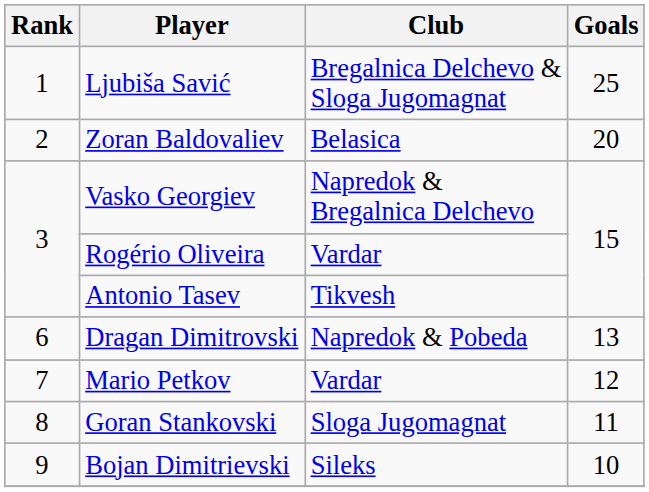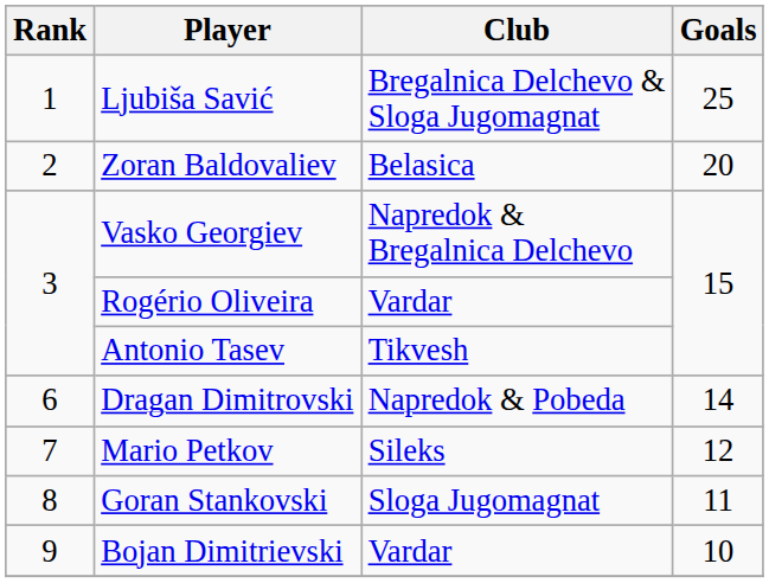 <table class="wikitable" style="text-align:center">
 <tr>
 <th>Rank</th>
 <th>Player</th>
 <th>Club</th>
 <th>Goals</th>
 </tr>
 <tr>
 <td>1</td>
 <td align="left"> <a href='#'>Ljubiša Savić</a></td>
 <td align="left"><a href='#'>Bregalnica Delchevo</a> & <br> <a href='#'>Sloga Jugomagnat</a></td>
 <td>25</td>
 </tr>
 <tr>
 <td>2</td>
 <td align="left"> <a href='#'>Zoran Baldovaliev</a></td>
 <td align="left"><a href='#'>Belasica</a></td>
 <td>20</td>
 </tr>
 <tr>
 <td rowspan="3">3</td>
 <td align="left"> <a href='#'>Vasko Georgiev</a></td>
 <td align="left"><a href='#'>Napredok</a> & <br> <a href='#'>Bregalnica Delchevo</a></td>
 <td rowspan="3">15</td>
 </tr>
 <tr>
 <td align="left"> <a href='#'>Rogério Oliveira</a></td>
 <td align="left"><a href='#'>Vardar</a></td>
 </tr>
 <tr>
 <td align="left"> <a href='#'>Antonio Tasev</a></td>
 <td align="left"><a href='#'>Tikvesh</a></td>
 </tr>
 <tr>
 <td>6</td>
 <td align="left"> <a href='#'>Dragan Dimitrovski</a></td>
 <td align="left"><a href='#'>Napredok</a> & <a href='#'>Pobeda</a></td>
-<td>13</td>
+<td>14</td>
 </tr>
 <tr>
 <td>7</td>
 <td align="left"> <a href='#'>Mario Petkov</a></td>
-<td align="left"><a href='#'>Vardar</a></td>
+<td align="left"><a href='#'>Sileks</a></td>
 <td>12</td>
 </tr>
 <tr>
 <td>8</td>
 <td align="left"> <a href='#'>Goran Stankovski</a></td>
 <td align="left"><a href='#'>Sloga Jugomagnat</a></td>
 <td>11</td>
 </tr>
 <tr>
 <td>9</td>
 <td align="left"> <a href='#'>Bojan Dimitrievski</a></td>
-<td align="left"><a href='#'>Sileks</a></td>
+<td align="left"><a href='#'>Vardar</a></td>
 <td>10</td>
 </tr>
 <tr>
 </tr>
 </table>
